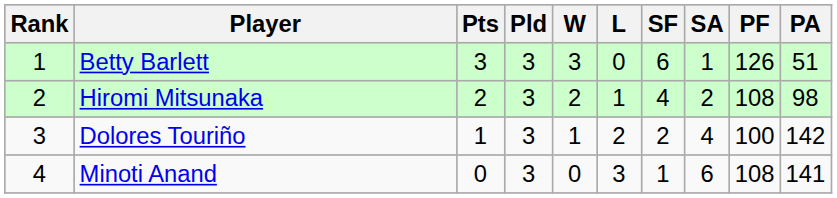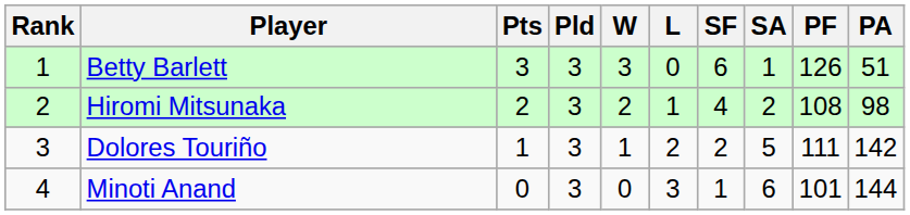 <table class=wikitable style="text-align:center; font-size:90%">
 <tr>
 <th width="20">Rank</th>
 <th width="225">Player</th>
 <th width="20">Pts</th>
 <th width="20">Pld</th>
 <th width="20">W</th>
 <th width="20">L</th>
 <th width="20">SF</th>
 <th width="20">SA</th>
 <th width="20">PF</th>
 <th width="20">PA</th>
 </tr>
 <tr bgcolor="#ccffcc">
 <td>1</td>
 <td style="text-align:left"> <a href='#'>Betty Barlett</a></td>
 <td>3</td>
 <td>3</td>
 <td>3</td>
 <td>0</td>
 <td>6</td>
 <td>1</td>
 <td>126</td>
 <td>51</td>
 </tr>
 <tr bgcolor="#ccffcc">
 <td>2</td>
 <td style="text-align:left"> <a href='#'>Hiromi Mitsunaka</a></td>
 <td>2</td>
 <td>3</td>
 <td>2</td>
 <td>1</td>
 <td>4</td>
 <td>2</td>
 <td>108</td>
 <td>98</td>
 </tr>
 <tr>
 <td>3</td>
 <td style="text-align:left"> <a href='#'>Dolores Touriño</a></td>
 <td>1</td>
 <td>3</td>
 <td>1</td>
 <td>2</td>
 <td>2</td>
-<td>4</td>
-<td>100</td>
+<td>5</td>
+<td>111</td>
 <td>142</td>
 </tr>
 <tr>
 <td>4</td>
 <td style="text-align:left"> <a href='#'>Minoti Anand</a></td>
 <td>0</td>
 <td>3</td>
 <td>0</td>
 <td>3</td>
 <td>1</td>
 <td>6</td>
-<td>108</td>
-<td>141</td>
+<td>101</td>
+<td>144</td>
 </tr>
 </table>
